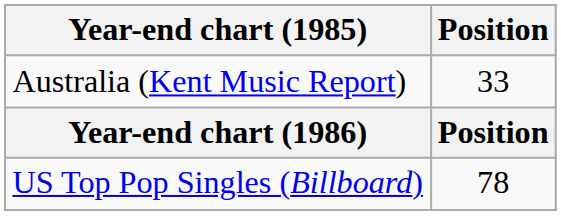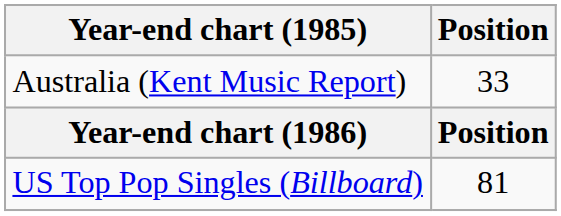 <table class="wikitable">
 <tr>
 <th>Year-end chart (1985)</th>
 <th>Position</th>
 </tr>
 <tr>
 <td>Australia (<a href='#'>Kent Music Report</a>)</td>
 <td style="text-align:center;">33</td>
 </tr>
 <tr>
 <th>Year-end chart (1986)</th>
 <th>Position</th>
 </tr>
 <tr>
 <td><a href='#'>US Top Pop Singles (<em>Billboard</em>)</a></td>
-<td style="text-align:center;">78</td>
+<td style="text-align:center;">81</td>
 </tr>
 </table>
